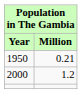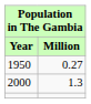 <table class="wikitable" style="float: right; margin-left: 10px">
 <tr>
 <th colspan="4" style="text-align:center; background:#cfb;">Population<br>in The Gambia</th>
 </tr>
 <tr>
 <th style="background:#cfb;">Year</th>
 <th style="background:#cfb;">Million</th>
 </tr>
 <tr>
 <td style="text-align:left;">1950</td>
-<td style="text-align:right;">0.21</td>
+<td style="text-align:right;">0.27</td>
 </tr>
 <tr>
 <td style="text-align:left;">2000</td>
-<td style="text-align:right;">1.2</td>
+<td style="text-align:right;">1.3</td>
 </tr>
 <tr>
 <td style="text-align:left;"></td>
 <td style="text-align:right;"></td>
 </tr>
 </table>
